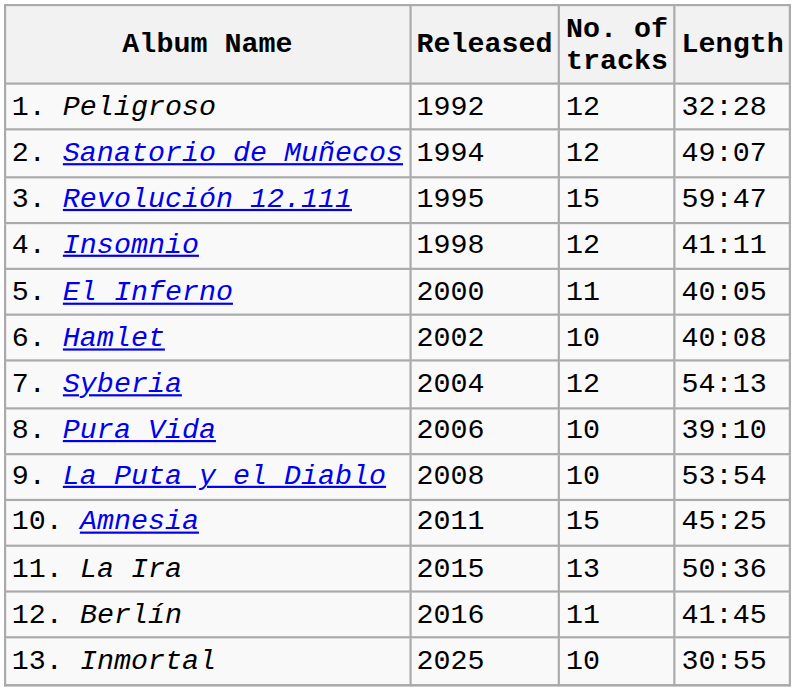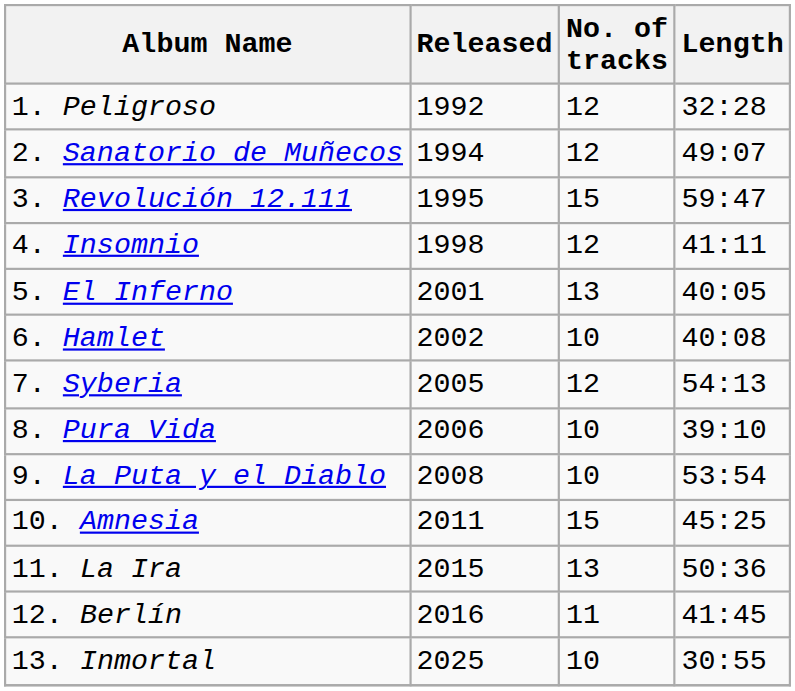 <table class="wikitable">
 <tr>
 <th>Album Name</th>
 <th>Released</th>
 <th>No. of<br> tracks</th>
 <th>Length</th>
 </tr>
 <tr>
 <td>1. <em>Peligroso</em></td>
 <td>1992</td>
 <td>12</td>
 <td>32:28</td>
 </tr>
 <tr>
 <td>2. <em><a href='#'>Sanatorio de Muñecos</a></em></td>
 <td>1994</td>
 <td>12</td>
 <td>49:07</td>
 </tr>
 <tr>
 <td>3. <em><a href='#'>Revolución 12.111</a></em></td>
 <td>1995</td>
 <td>15</td>
 <td>59:47</td>
 </tr>
 <tr>
 <td>4. <em><a href='#'>Insomnio</a></em></td>
 <td>1998</td>
 <td>12</td>
 <td>41:11</td>
 </tr>
 <tr>
 <td>5. <em><a href='#'>El Inferno</a></em></td>
-<td>2000</td>
-<td>11</td>
+<td>2001</td>
+<td>13</td>
 <td>40:05</td>
 </tr>
 <tr>
 <td>6. <em><a href='#'>Hamlet</a></em></td>
 <td>2002</td>
 <td>10</td>
 <td>40:08</td>
 </tr>
 <tr>
 <td>7. <em><a href='#'>Syberia</a></em></td>
-<td>2004</td>
+<td>2005</td>
 <td>12</td>
 <td>54:13</td>
 </tr>
 <tr>
 <td>8. <em><a href='#'>Pura Vida</a></em></td>
 <td>2006</td>
 <td>10</td>
 <td>39:10</td>
 </tr>
 <tr>
 <td>9. <em><a href='#'>La Puta y el Diablo</a></em></td>
 <td>2008</td>
 <td>10</td>
 <td>53:54</td>
 </tr>
 <tr>
 <td>10. <em><a href='#'>Amnesia</a></em></td>
 <td>2011</td>
 <td>15</td>
 <td>45:25</td>
 </tr>
 <tr>
 <td>11. <em>La Ira</em></td>
 <td>2015</td>
 <td>13</td>
 <td>50:36</td>
 </tr>
 <tr>
 <td>12. <em>Berlín</em></td>
 <td>2016</td>
 <td>11</td>
 <td>41:45</td>
 </tr>
 <tr>
 <td>13. <em>Inmortal</em></td>
 <td>2025</td>
 <td>10</td>
 <td>30:55</td>
 </tr>
 <tr>
 </tr>
 </table>
